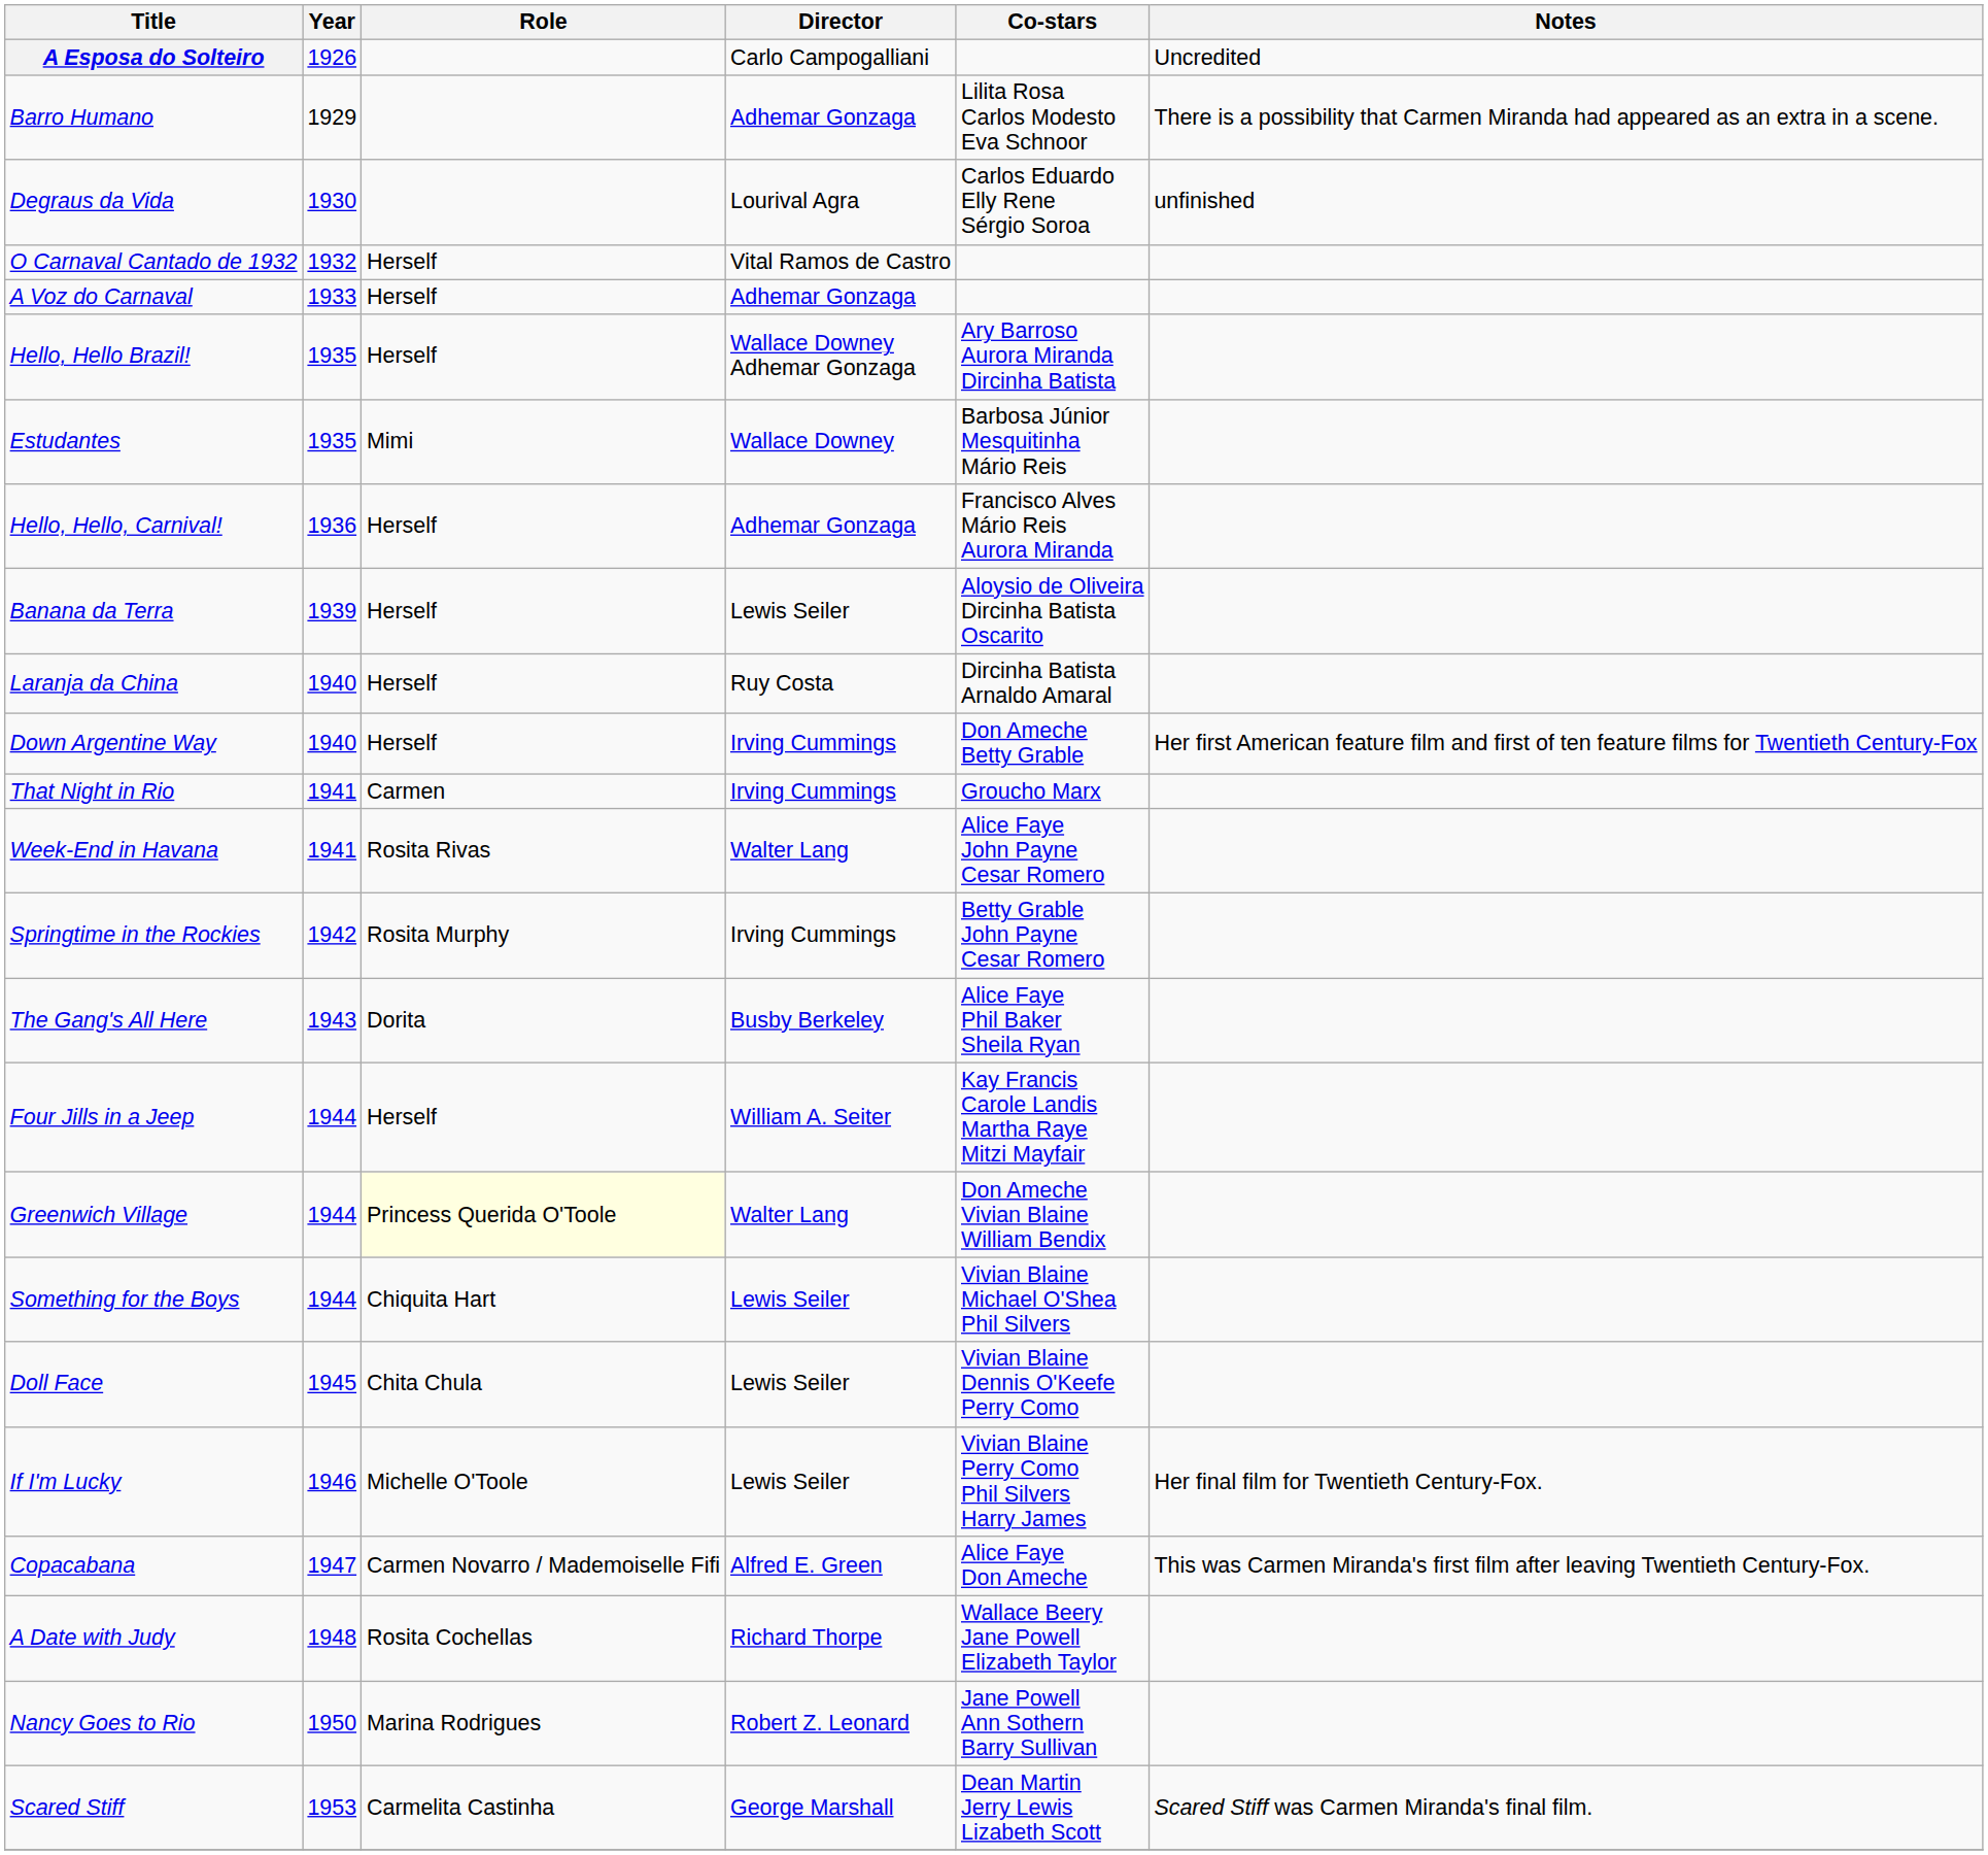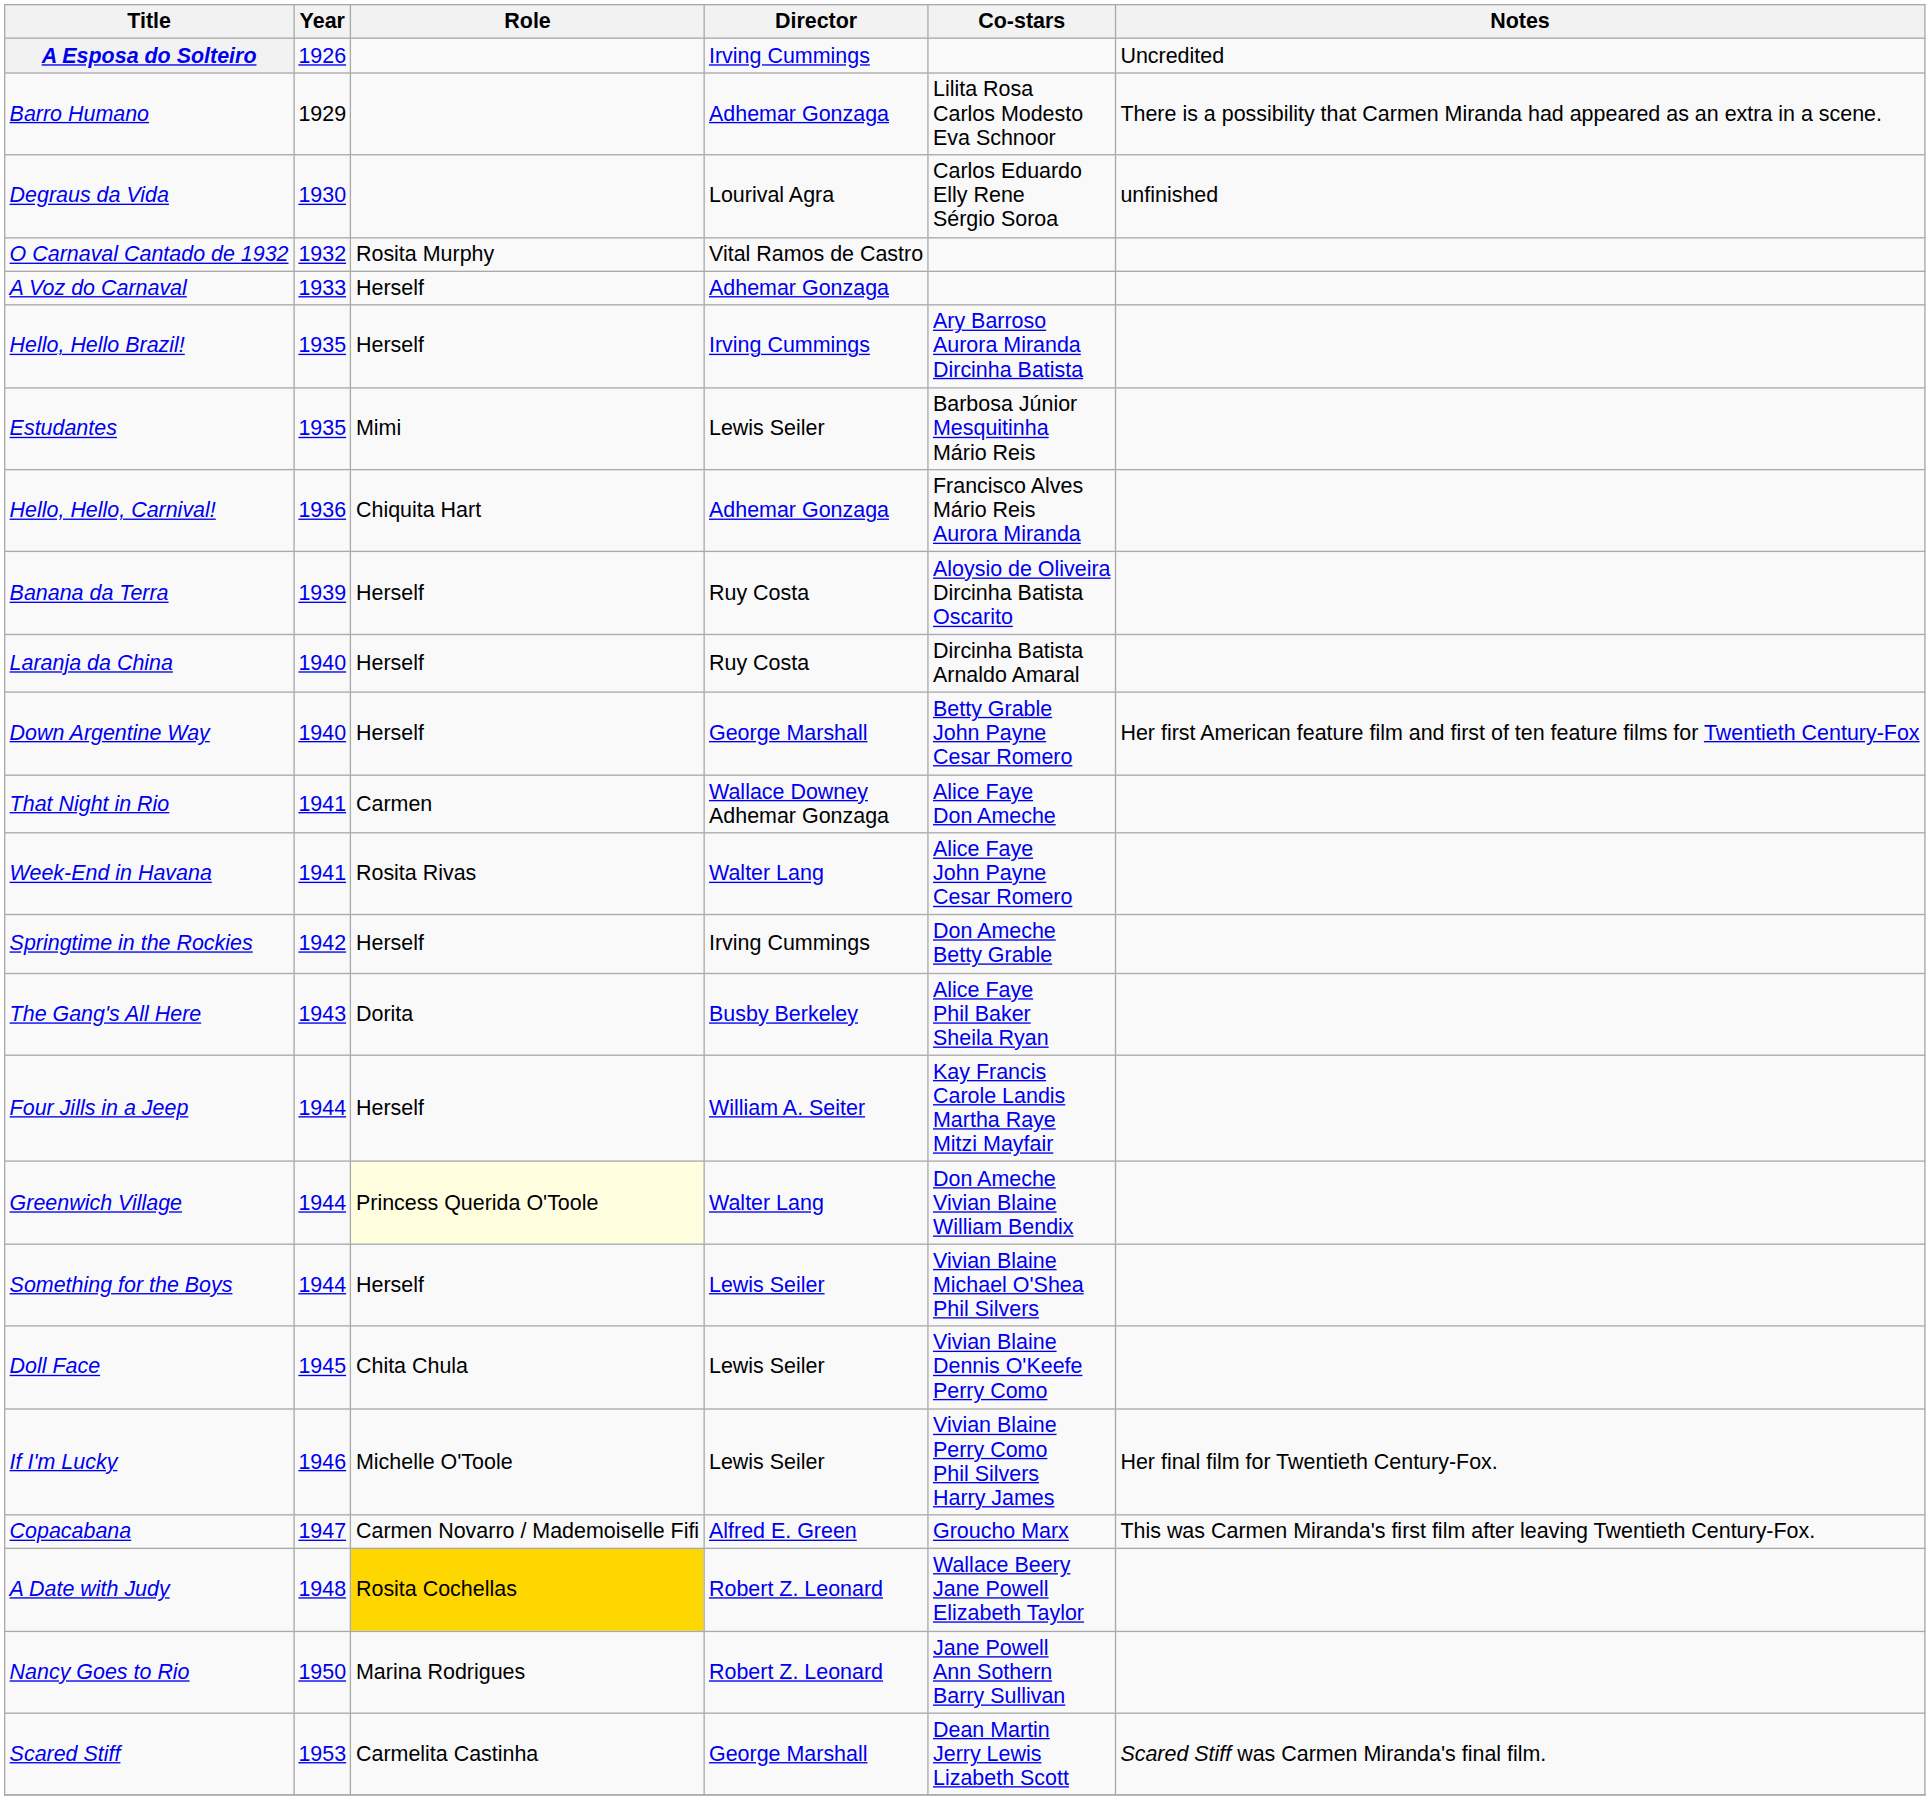 <table class="wikitable sortable plainrowheaders">
 <tr>
 <th scope="col">Title</th>
 <th scope="col">Year</th>
 <th scope="col">Role</th>
 <th scope="col">Director</th>
 <th scope="col" class="unsortable">Co-stars</th>
 <th scope="col" class="unsortable">Notes</th>
 </tr>
 <tr>
 <th scope="row"><em><a href='#'>A Esposa do Solteiro</a></em></th>
 <td align="center"><a href='#'>1926</a></td>
 <td></td>
-<td>Carlo Campogalliani</td>
+<td><a href='#'>Irving Cummings</a></td>
 <td></td>
 <td>Uncredited</td>
 </tr>
 <tr>
 <td><em><a href='#'>Barro Humano</a></em></td>
 <td align="center">1929</td>
 <td></td>
 <td><a href='#'>Adhemar Gonzaga</a></td>
 <td>Lilita Rosa<br>Carlos Modesto<br>Eva Schnoor</td>
 <td>There is a possibility that Carmen Miranda had appeared as an extra in a scene.</td>
 </tr>
 <tr>
 <td><em><a href='#'>Degraus da Vida</a></em></td>
 <td align="center"><a href='#'>1930</a></td>
 <td></td>
 <td>Lourival Agra</td>
 <td>Carlos Eduardo<br>Elly Rene<br>Sérgio Soroa</td>
 <td>unfinished</td>
 </tr>
 <tr>
 <td><em><a href='#'>O Carnaval Cantado de 1932</a></em></td>
 <td align="center"><a href='#'>1932</a></td>
-<td>Herself</td>
+<td>Rosita Murphy</td>
 <td>Vital Ramos de Castro</td>
 <td></td>
 <td></td>
 </tr>
 <tr>
 <td><em><a href='#'>A Voz do Carnaval</a></em></td>
 <td align="center"><a href='#'>1933</a></td>
 <td>Herself</td>
 <td><a href='#'>Adhemar Gonzaga</a></td>
 <td></td>
 <td></td>
 </tr>
 <tr>
 <td><em><a href='#'>Hello, Hello Brazil!</a></em></td>
 <td align="center"><a href='#'>1935</a></td>
 <td>Herself</td>
-<td><a href='#'>Wallace Downey</a><br>Adhemar Gonzaga</td>
+<td><a href='#'>Irving Cummings</a></td>
 <td><a href='#'>Ary Barroso</a><br><a href='#'>Aurora Miranda</a><br><a href='#'>Dircinha Batista</a></td>
 <td></td>
 </tr>
 <tr>
 <td><em><a href='#'>Estudantes</a></em></td>
 <td align="center"><a href='#'>1935</a></td>
 <td>Mimi</td>
-<td><a href='#'>Wallace Downey</a></td>
+<td>Lewis Seiler</td>
 <td>Barbosa Júnior<br><a href='#'>Mesquitinha</a><br>Mário Reis</td>
 <td></td>
 </tr>
 <tr>
 <td><em><a href='#'>Hello, Hello, Carnival!</a></em></td>
 <td align="center"><a href='#'>1936</a></td>
-<td>Herself</td>
+<td>Chiquita Hart</td>
 <td><a href='#'>Adhemar Gonzaga</a></td>
 <td>Francisco Alves<br>Mário Reis<br><a href='#'>Aurora Miranda</a></td>
 <td></td>
 </tr>
 <tr>
 <td><em><a href='#'>Banana da Terra</a></em></td>
 <td align="center"><a href='#'>1939</a></td>
 <td>Herself</td>
-<td>Lewis Seiler</td>
+<td>Ruy Costa</td>
 <td><a href='#'>Aloysio de Oliveira</a><br>Dircinha Batista<br><a href='#'>Oscarito</a></td>
 <td></td>
 </tr>
 <tr>
 <td><em><a href='#'>Laranja da China</a></em></td>
 <td align="center"><a href='#'>1940</a></td>
 <td>Herself</td>
 <td>Ruy Costa</td>
 <td>Dircinha Batista<br>Arnaldo Amaral</td>
 <td></td>
 </tr>
 <tr>
 <td><em><a href='#'>Down Argentine Way</a></em></td>
 <td align="center"><a href='#'>1940</a></td>
 <td>Herself</td>
-<td><a href='#'>Irving Cummings</a></td>
-<td><a href='#'>Don Ameche</a><br><a href='#'>Betty Grable</a></td>
+<td><a href='#'>George Marshall</a></td>
+<td><a href='#'>Betty Grable</a><br><a href='#'>John Payne</a><br><a href='#'>Cesar Romero</a></td>
 <td>Her first American feature film and first of ten feature films for <a href='#'>Twentieth Century-Fox</a></td>
 </tr>
 <tr>
 <td><em><a href='#'>That Night in Rio</a></em></td>
 <td align="center"><a href='#'>1941</a></td>
 <td>Carmen</td>
-<td><a href='#'>Irving Cummings</a></td>
-<td><a href='#'>Groucho Marx</a></td>
+<td><a href='#'>Wallace Downey</a><br>Adhemar Gonzaga</td>
+<td><a href='#'>Alice Faye</a><br><a href='#'>Don Ameche</a></td>
 <td></td>
 </tr>
 <tr>
 <td><em><a href='#'>Week-End in Havana</a></em></td>
 <td align="center"><a href='#'>1941</a></td>
 <td>Rosita Rivas</td>
 <td><a href='#'>Walter Lang</a></td>
 <td><a href='#'>Alice Faye</a><br><a href='#'>John Payne</a><br><a href='#'>Cesar Romero</a></td>
 <td></td>
 </tr>
 <tr>
 <td><em><a href='#'>Springtime in the Rockies</a></em></td>
 <td align="center"><a href='#'>1942</a></td>
-<td>Rosita Murphy</td>
+<td>Herself</td>
 <td>Irving Cummings</td>
-<td><a href='#'>Betty Grable</a><br><a href='#'>John Payne</a><br><a href='#'>Cesar Romero</a></td>
+<td><a href='#'>Don Ameche</a><br><a href='#'>Betty Grable</a></td>
 <td></td>
 </tr>
 <tr>
 <td><em><a href='#'>The Gang's All Here</a></em></td>
 <td align="center"><a href='#'>1943</a></td>
 <td>Dorita</td>
 <td><a href='#'>Busby Berkeley</a></td>
 <td><a href='#'>Alice Faye</a><br><a href='#'>Phil Baker</a><br><a href='#'>Sheila Ryan</a></td>
 <td></td>
 </tr>
 <tr>
 <td><em><a href='#'>Four Jills in a Jeep</a></em></td>
 <td align="center"><a href='#'>1944</a></td>
 <td>Herself</td>
 <td><a href='#'>William A. Seiter</a></td>
 <td><a href='#'>Kay Francis</a><br><a href='#'>Carole Landis</a><br><a href='#'>Martha Raye</a><br><a href='#'>Mitzi Mayfair</a></td>
 <td></td>
 </tr>
 <tr>
 <td><em><a href='#'>Greenwich Village</a></em></td>
 <td align="center"><a href='#'>1944</a></td>
 <td style="background: lightyellow;">Princess Querida O'Toole</td>
 <td><a href='#'>Walter Lang</a></td>
 <td><a href='#'>Don Ameche</a><br><a href='#'>Vivian Blaine</a><br><a href='#'>William Bendix</a></td>
 <td></td>
 </tr>
 <tr>
 <td><em><a href='#'>Something for the Boys</a></em></td>
 <td align="center"><a href='#'>1944</a></td>
-<td>Chiquita Hart</td>
+<td>Herself</td>
 <td><a href='#'>Lewis Seiler</a></td>
 <td><a href='#'>Vivian Blaine</a><br><a href='#'>Michael O'Shea</a><br><a href='#'>Phil Silvers</a></td>
 <td></td>
 </tr>
 <tr>
 <td><em><a href='#'>Doll Face</a></em></td>
 <td align="center"><a href='#'>1945</a></td>
 <td>Chita Chula</td>
 <td>Lewis Seiler</td>
 <td><a href='#'>Vivian Blaine</a><br><a href='#'>Dennis O'Keefe</a><br><a href='#'>Perry Como</a></td>
 <td></td>
 </tr>
 <tr>
 <td><em><a href='#'>If I'm Lucky</a></em></td>
 <td align="center"><a href='#'>1946</a></td>
 <td>Michelle O'Toole</td>
 <td>Lewis Seiler</td>
 <td><a href='#'>Vivian Blaine</a><br><a href='#'>Perry Como</a><br><a href='#'>Phil Silvers</a><br><a href='#'>Harry James</a></td>
 <td>Her final film for Twentieth Century-Fox.</td>
 </tr>
 <tr>
 <td><em><a href='#'>Copacabana</a></em></td>
 <td align="center"><a href='#'>1947</a></td>
 <td>Carmen Novarro / Mademoiselle Fifi</td>
 <td><a href='#'>Alfred E. Green</a></td>
-<td><a href='#'>Alice Faye</a><br><a href='#'>Don Ameche</a></td>
+<td><a href='#'>Groucho Marx</a></td>
 <td>This was Carmen Miranda's first film after leaving Twentieth Century-Fox.</td>
 </tr>
 <tr>
 <td><em><a href='#'>A Date with Judy</a></em></td>
 <td align="center"><a href='#'>1948</a></td>
-<td>Rosita Cochellas</td>
-<td><a href='#'>Richard Thorpe</a></td>
+<td style="background: gold;">Rosita Cochellas</td>
+<td><a href='#'>Robert Z. Leonard</a></td>
 <td><a href='#'>Wallace Beery</a><br><a href='#'>Jane Powell</a><br><a href='#'>Elizabeth Taylor</a></td>
 <td></td>
 </tr>
 <tr>
 <td><em><a href='#'>Nancy Goes to Rio</a></em></td>
 <td align="center"><a href='#'>1950</a></td>
 <td>Marina Rodrigues</td>
 <td><a href='#'>Robert Z. Leonard</a></td>
 <td><a href='#'>Jane Powell</a><br><a href='#'>Ann Sothern</a><br><a href='#'>Barry Sullivan</a></td>
 <td></td>
 </tr>
 <tr>
 <td><em><a href='#'>Scared Stiff</a></em></td>
 <td align="center"><a href='#'>1953</a></td>
 <td>Carmelita Castinha</td>
 <td><a href='#'>George Marshall</a></td>
 <td><a href='#'>Dean Martin</a><br><a href='#'>Jerry Lewis</a><br><a href='#'>Lizabeth Scott</a></td>
 <td><em>Scared Stiff</em> was Carmen Miranda's final film.</td>
 </tr>
 <tr>
 </tr>
 </table>
